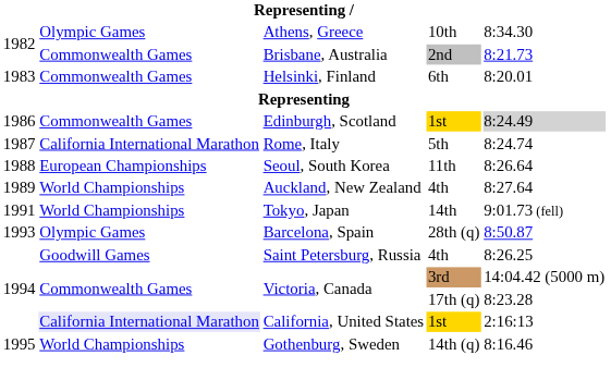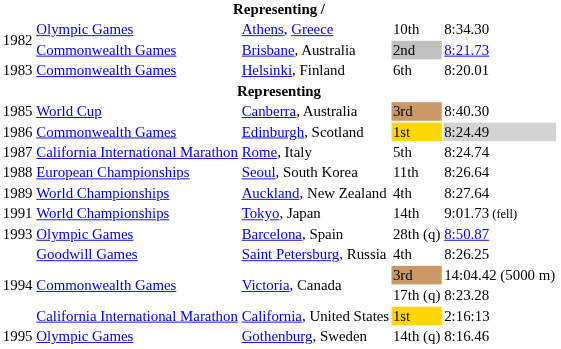 <table>
 <tr>
 <th colspan="5">Representing  / </th>
 </tr>
 <tr>
 <td rowspan=2>1982</td>
 <td><a href='#'>Olympic Games</a></td>
 <td><a href='#'>Athens</a>, <a href='#'>Greece</a></td>
 <td>10th</td>
 <td>8:34.30</td>
 </tr>
 <tr>
 <td><a href='#'>Commonwealth Games</a></td>
 <td><a href='#'>Brisbane</a>, Australia</td>
 <td bgcolor=silver>2nd</td>
 <td><a href='#'>8:21.73</a></td>
 </tr>
 <tr>
 <td>1983</td>
 <td><a href='#'>Commonwealth Games</a></td>
 <td><a href='#'>Helsinki</a>, Finland</td>
 <td>6th</td>
 <td>8:20.01</td>
 </tr>
 <tr>
 <th colspan="5">Representing </th>
+</tr>
+<tr>
+<td>1985</td>
+<td><a href='#'>World Cup</a></td>
+<td><a href='#'>Canberra</a>, Australia</td>
+<td bgcolor=cc9966>3rd</td>
+<td>8:40.30</td>
 </tr>
 <tr>
 <td>1986</td>
 <td><a href='#'>Commonwealth Games</a></td>
 <td><a href='#'>Edinburgh</a>, Scotland</td>
 <td bgcolor=gold>1st</td>
 <td style="background: lightgrey;">8:24.49</td>
 </tr>
 <tr>
 <td>1987</td>
 <td><a href='#'>California International Marathon</a></td>
 <td><a href='#'>Rome</a>, Italy</td>
 <td>5th</td>
 <td>8:24.74</td>
 </tr>
 <tr>
 <td>1988</td>
 <td><a href='#'>European Championships</a></td>
 <td><a href='#'>Seoul</a>, South Korea</td>
 <td>11th</td>
 <td>8:26.64</td>
 </tr>
 <tr>
 <td>1989</td>
 <td><a href='#'>World Championships</a></td>
 <td><a href='#'>Auckland</a>, New Zealand</td>
 <td>4th</td>
 <td>8:27.64</td>
 </tr>
 <tr>
 <td>1991</td>
 <td><a href='#'>World Championships</a></td>
 <td><a href='#'>Tokyo</a>, Japan</td>
 <td>14th</td>
 <td>9:01.73<small> (fell)</small></td>
 </tr>
 <tr>
 <td>1993</td>
 <td><a href='#'>Olympic Games</a></td>
 <td><a href='#'>Barcelona</a>, Spain</td>
 <td>28th (q)</td>
 <td><a href='#'>8:50.87</a></td>
 </tr>
 <tr>
 <td rowspan=4>1994</td>
 <td><a href='#'>Goodwill Games</a></td>
 <td><a href='#'>Saint Petersburg</a>, Russia</td>
 <td>4th</td>
 <td>8:26.25</td>
 </tr>
 <tr>
 <td rowspan=2><a href='#'>Commonwealth Games</a></td>
 <td rowspan=2><a href='#'>Victoria</a>, Canada</td>
 <td bgcolor=cc9966>3rd</td>
 <td>14:04.42 (5000 m)</td>
 </tr>
 <tr>
 <td>17th (q)</td>
 <td>8:23.28</td>
 </tr>
 <tr>
-<td style="background: lavender;"><a href='#'>California International Marathon</a></td>
+<td><a href='#'>California International Marathon</a></td>
 <td><a href='#'>California</a>, United States</td>
 <td bgcolor=gold>1st</td>
 <td>2:16:13</td>
 </tr>
 <tr>
 <td>1995</td>
-<td><a href='#'>World Championships</a></td>
+<td><a href='#'>Olympic Games</a></td>
 <td><a href='#'>Gothenburg</a>, Sweden</td>
 <td>14th (q)</td>
 <td>8:16.46</td>
 </tr>
 </table>
